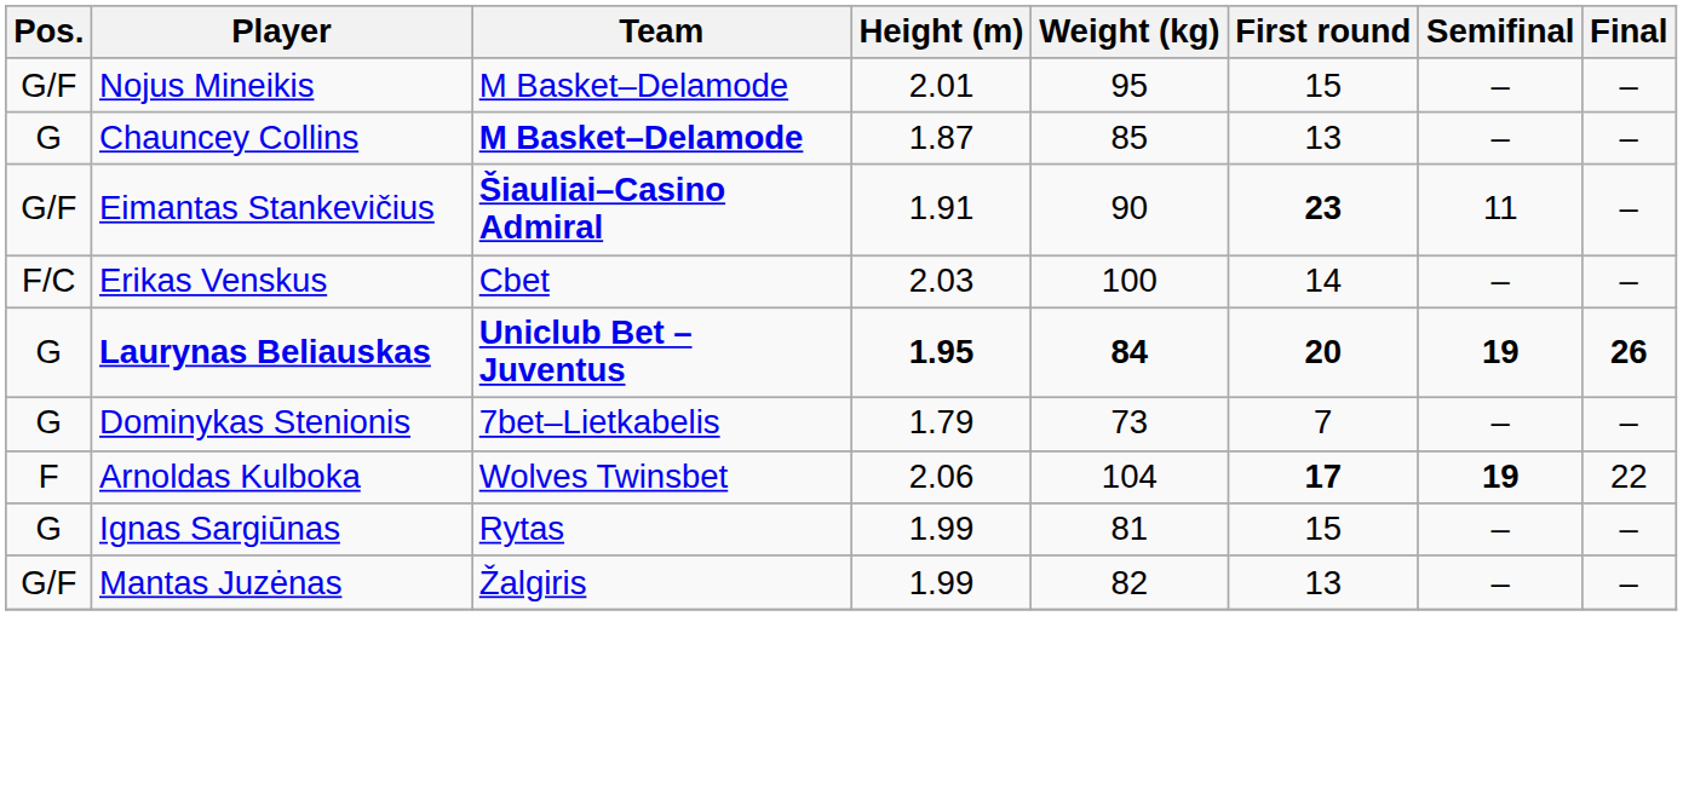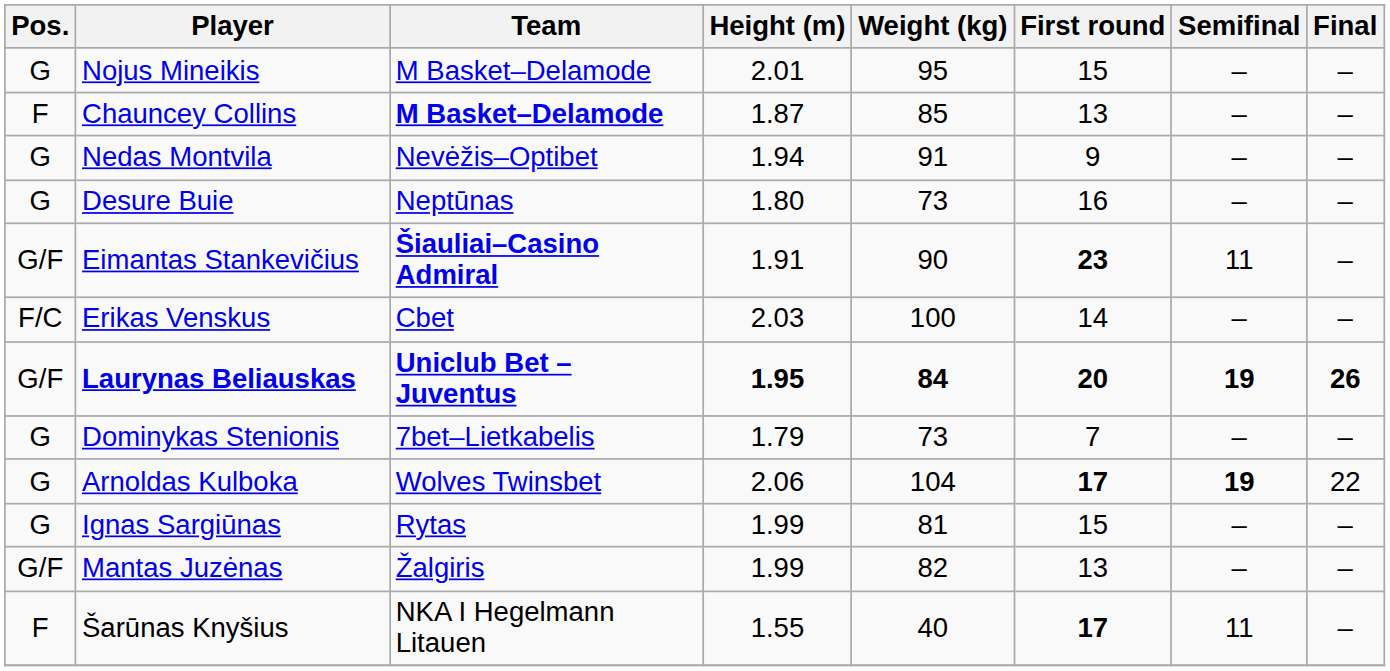 <table class="wikitable">
 <tr>
 <th>Pos.</th>
 <th style="width:175px;">Player</th>
 <th width=175>Team</th>
 <th>Height (m)</th>
 <th>Weight (kg)</th>
 <th>First round</th>
 <th>Semifinal</th>
 <th>Final</th>
 </tr>
 <tr>
-<td style="text-align:center">G/F</td>
+<td style="text-align:center">G</td>
 <td> <a href='#'>Nojus Mineikis</a></td>
 <td><a href='#'>M Basket–Delamode</a></td>
 <td align=center>2.01</td>
 <td align=center>95</td>
 <td align=center>15</td>
 <td align=center>–</td>
 <td align=center>–</td>
 </tr>
 <tr>
-<td style="text-align:center">G</td>
+<td style="text-align:center">F</td>
 <td> <a href='#'>Chauncey Collins</a></td>
 <td><strong><a href='#'>M Basket–Delamode</a></strong></td>
 <td align=center>1.87</td>
 <td align=center>85</td>
 <td align=center>13</td>
+<td align=center>–</td>
+<td align=center>–</td>
+</tr>
+<tr>
+<td style="text-align:center">G</td>
+<td> <a href='#'>Nedas Montvila</a></td>
+<td><a href='#'>Nevėžis–Optibet</a></td>
+<td align=center>1.94</td>
+<td align=center>91</td>
+<td align=center>9</td>
+<td align=center>–</td>
+<td align=center>–</td>
+</tr>
+<tr>
+<td style="text-align:center">G</td>
+<td> <a href='#'>Desure Buie</a></td>
+<td><a href='#'>Neptūnas</a></td>
+<td align=center>1.80</td>
+<td align=center>73</td>
+<td align=center>16</td>
 <td align=center>–</td>
 <td align=center>–</td>
 </tr>
 <tr>
 <td style="text-align:center">G/F</td>
 <td> <a href='#'>Eimantas Stankevičius</a></td>
 <td><strong><a href='#'>Šiauliai–Casino Admiral</a></strong></td>
 <td align=center>1.91</td>
 <td align=center>90</td>
 <td align=center><strong>23</strong></td>
 <td align=center>11</td>
 <td align=center>–</td>
 </tr>
 <tr>
 <td style="text-align:center">F/C</td>
 <td> <a href='#'>Erikas Venskus</a></td>
 <td><a href='#'>Cbet</a></td>
 <td align=center>2.03</td>
 <td align=center>100</td>
 <td align=center>14</td>
 <td align=center>–</td>
 <td align=center>–</td>
 </tr>
 <tr>
-<td style="text-align:center">G</td>
+<td style="text-align:center">G/F</td>
 <td> <strong><a href='#'>Laurynas Beliauskas</a></strong></td>
 <td><strong><a href='#'>Uniclub Bet – Juventus</a></strong></td>
 <td align=center><strong>1.95</strong></td>
 <td align=center><strong>84</strong></td>
 <td align=center><strong>20</strong></td>
 <td align=center><strong>19</strong></td>
 <td align=center><strong>26</strong></td>
 </tr>
 <tr>
 <td style="text-align:center">G</td>
 <td> <a href='#'>Dominykas Stenionis</a></td>
 <td><a href='#'>7bet–Lietkabelis</a></td>
 <td align=center>1.79</td>
 <td align=center>73</td>
 <td align=center>7</td>
 <td align=center>–</td>
 <td align=center>–</td>
 </tr>
 <tr>
-<td style="text-align:center">F</td>
+<td style="text-align:center">G</td>
 <td> <a href='#'>Arnoldas Kulboka</a></td>
 <td><a href='#'>Wolves Twinsbet</a></td>
 <td align=center>2.06</td>
 <td align=center>104</td>
 <td align=center><strong>17</strong></td>
 <td align=center><strong>19</strong></td>
 <td align=center>22</td>
 </tr>
 <tr>
 <td style="text-align:center">G</td>
 <td> <a href='#'>Ignas Sargiūnas</a></td>
 <td><a href='#'>Rytas</a></td>
 <td align=center>1.99</td>
 <td align=center>81</td>
 <td align=center>15</td>
 <td align=center>–</td>
 <td align=center>–</td>
 </tr>
 <tr>
 <td style="text-align:center">G/F</td>
 <td> <a href='#'>Mantas Juzėnas</a></td>
 <td><a href='#'>Žalgiris</a></td>
 <td align=center>1.99</td>
 <td align=center>82</td>
 <td align=center>13</td>
 <td align=center>–</td>
 <td align=center>–</td>
 </tr>
 <tr>
+<td style="text-align:center">F</td>
+<td> Šarūnas Knyšius</td>
+<td>NKA I Hegelmann Litauen</td>
+<td align=center>1.55</td>
+<td align=center>40</td>
+<td align=center><strong>17</strong></td>
+<td align=center>11</td>
+<td align=center>–</td>
+</tr>
+<tr>
 </tr>
 </table>
